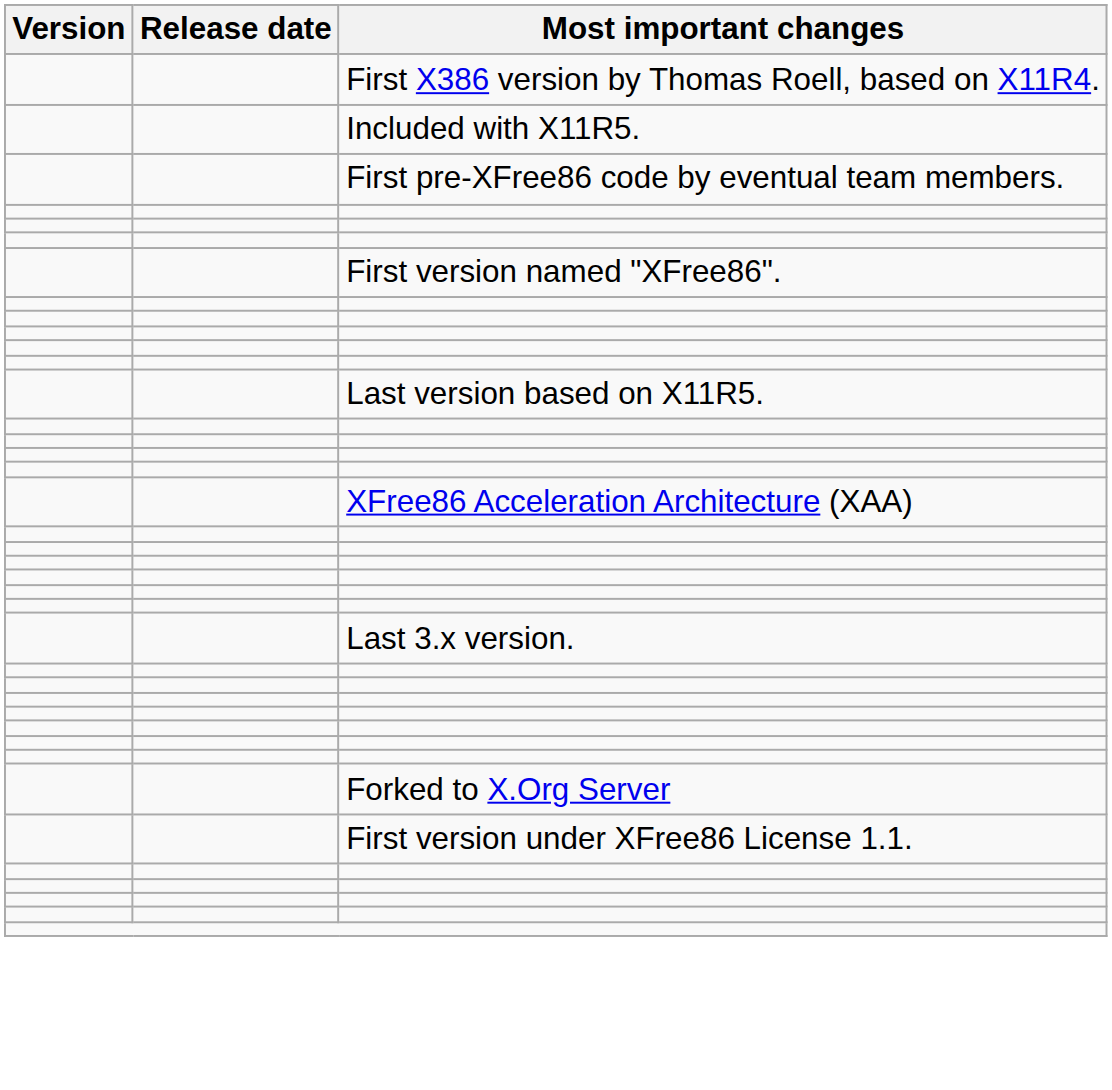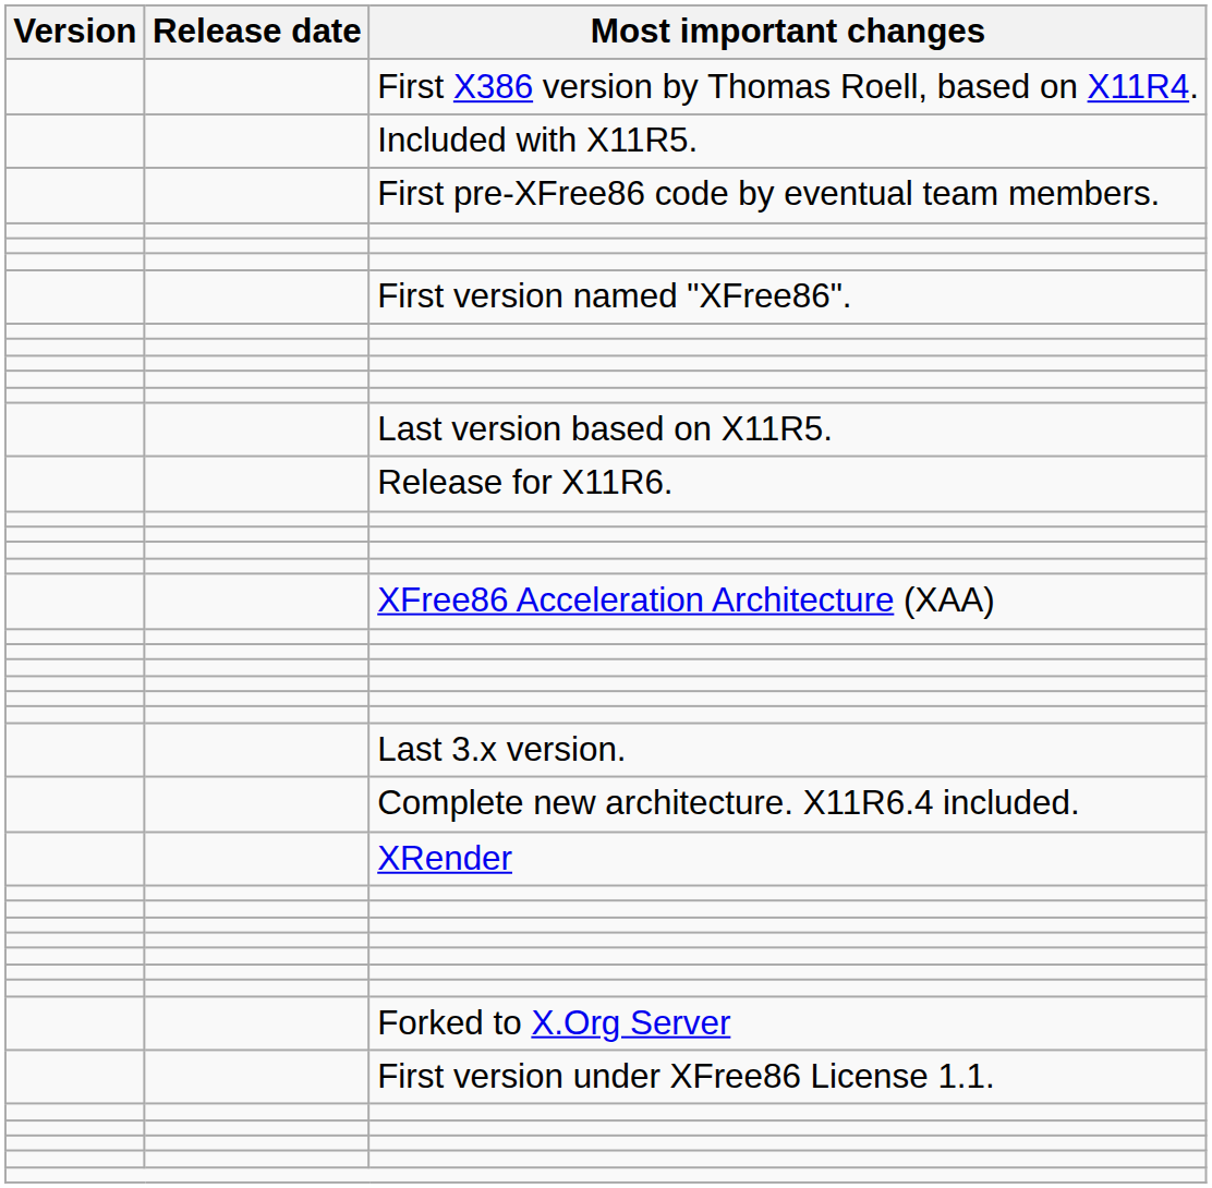 <table class="wikitable sortable">
 <tr>
 <th>Version</th>
 <th>Release date</th>
 <th>Most important changes</th>
 </tr>
 <tr>
 <td></td>
 <td></td>
 <td>First <a href='#'>X386</a> version by Thomas Roell, based on <a href='#'>X11R4</a>.</td>
 </tr>
 <tr>
 <td></td>
 <td></td>
 <td>Included with X11R5.</td>
 </tr>
 <tr>
 <td></td>
 <td></td>
 <td>First pre-XFree86 code by eventual team members.</td>
 </tr>
 <tr>
 <td></td>
 <td></td>
 <td></td>
 </tr>
 <tr>
 <td></td>
 <td></td>
 <td></td>
 </tr>
 <tr>
 <td></td>
 <td></td>
 <td></td>
 </tr>
 <tr>
 <td></td>
 <td></td>
 <td>First version named "XFree86".</td>
 </tr>
 <tr>
 <td></td>
 <td></td>
 <td></td>
 </tr>
 <tr>
 <td></td>
 <td></td>
 <td></td>
 </tr>
 <tr>
 <td></td>
 <td></td>
 <td></td>
 </tr>
 <tr>
 <td></td>
 <td></td>
 <td></td>
 </tr>
 <tr>
 <td></td>
 <td></td>
 <td></td>
 </tr>
 <tr>
 <td></td>
 <td></td>
 <td>Last version based on X11R5.</td>
 </tr>
 <tr>
 <td></td>
 <td></td>
+<td>Release for X11R6.</td>
+</tr>
+<tr>
+<td></td>
+<td></td>
 <td></td>
 </tr>
 <tr>
 <td></td>
 <td></td>
 <td></td>
 </tr>
 <tr>
 <td></td>
 <td></td>
 <td></td>
 </tr>
 <tr>
 <td></td>
 <td></td>
 <td></td>
 </tr>
 <tr>
 <td></td>
 <td></td>
 <td><a href='#'>XFree86 Acceleration Architecture</a> (XAA)</td>
 </tr>
 <tr>
 <td></td>
 <td></td>
 <td></td>
 </tr>
 <tr>
 <td></td>
 <td></td>
 <td></td>
 </tr>
 <tr>
 <td></td>
 <td></td>
 <td></td>
 </tr>
 <tr>
 <td></td>
 <td></td>
 <td></td>
 </tr>
 <tr>
 <td></td>
 <td></td>
 <td></td>
 </tr>
 <tr>
 <td></td>
 <td></td>
 <td></td>
 </tr>
 <tr>
 <td></td>
 <td></td>
 <td>Last 3.x version.</td>
+</tr>
+<tr>
+<td></td>
+<td></td>
+<td>Complete new architecture. X11R6.4 included.</td>
+</tr>
+<tr>
+<td></td>
+<td></td>
+<td><a href='#'>XRender</a></td>
 </tr>
 <tr>
 <td></td>
 <td></td>
 <td></td>
 </tr>
 <tr>
 <td></td>
 <td></td>
 <td></td>
 </tr>
 <tr>
 <td></td>
 <td></td>
 <td></td>
 </tr>
 <tr>
 <td></td>
 <td></td>
 <td></td>
 </tr>
 <tr>
 <td></td>
 <td></td>
 <td></td>
 </tr>
 <tr>
 <td></td>
 <td></td>
 <td></td>
 </tr>
 <tr>
 <td></td>
 <td></td>
 <td></td>
 </tr>
 <tr>
 <td></td>
 <td></td>
 <td>Forked to <a href='#'>X.Org Server</a></td>
 </tr>
 <tr>
 <td></td>
 <td></td>
 <td>First version under XFree86 License 1.1.</td>
 </tr>
 <tr>
 <td></td>
 <td></td>
 <td></td>
 </tr>
 <tr>
 <td></td>
 <td></td>
 <td></td>
 </tr>
 <tr>
 <td></td>
 <td></td>
 <td></td>
 </tr>
 <tr>
 <td></td>
 <td></td>
 <td></td>
 </tr>
 <tr>
 <td colspan=3></td>
 </tr>
 </table>
